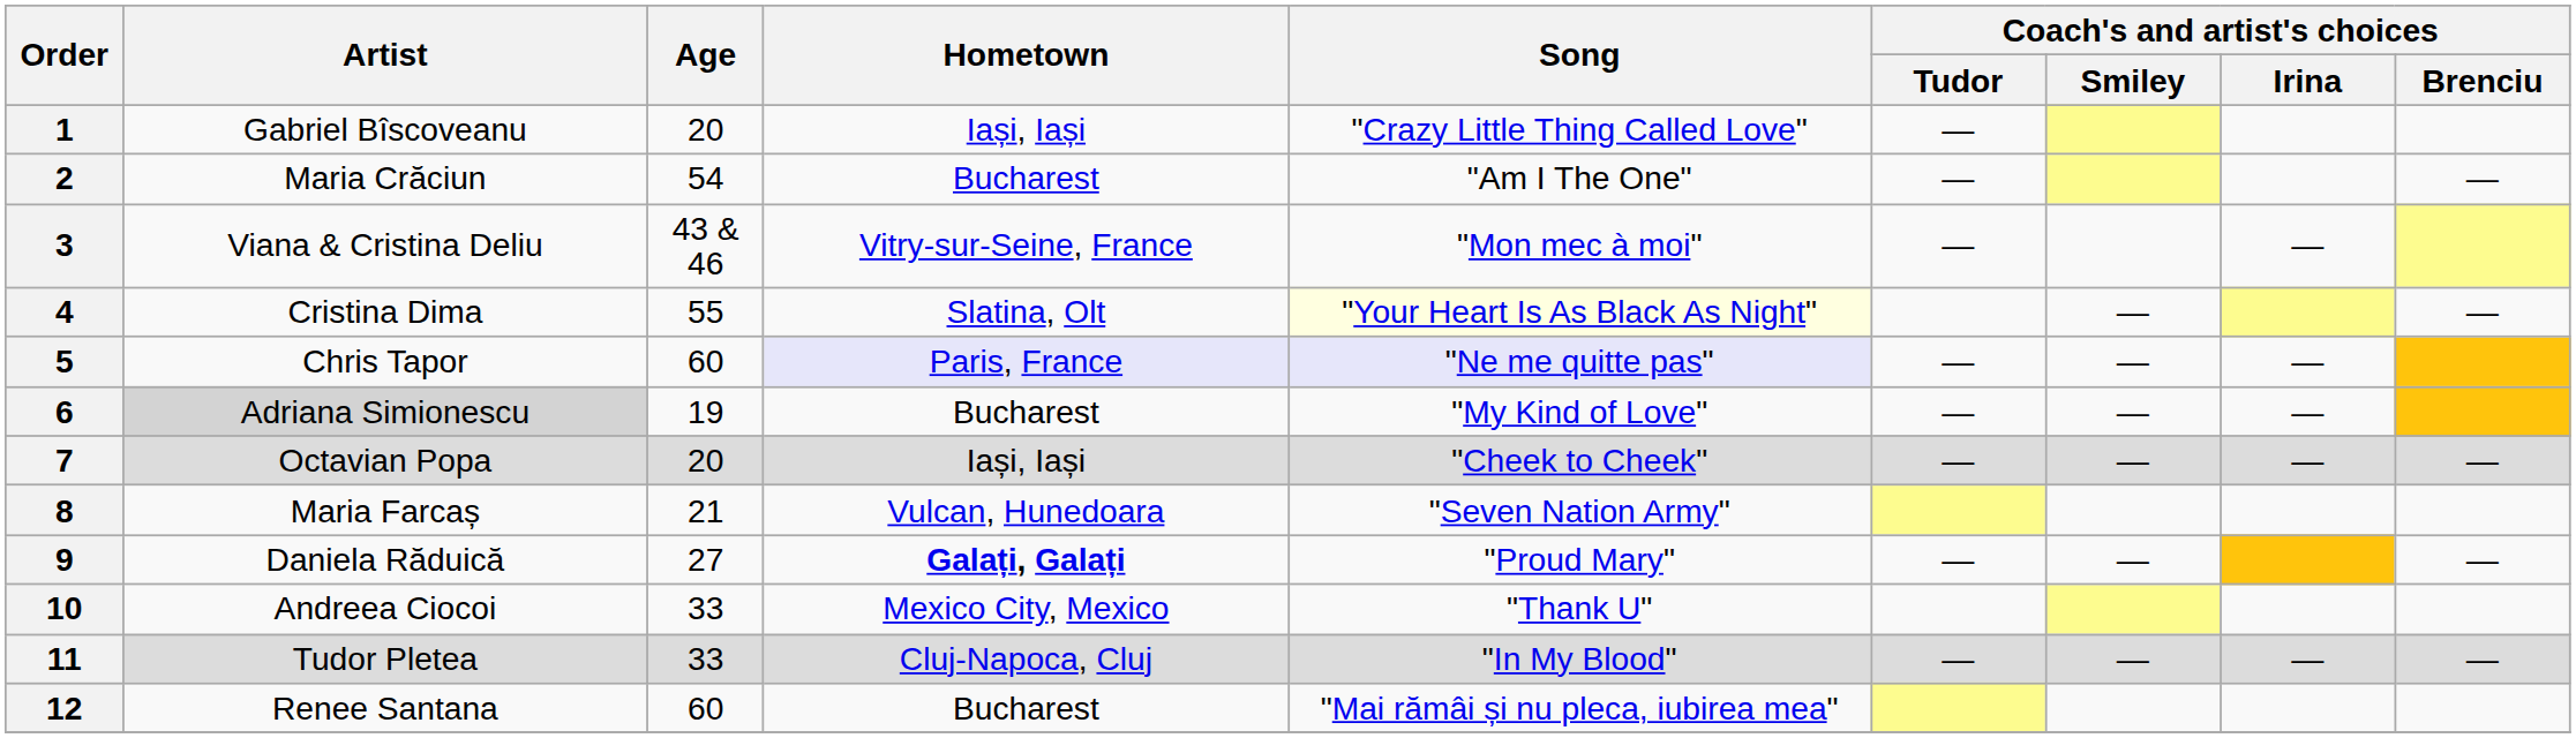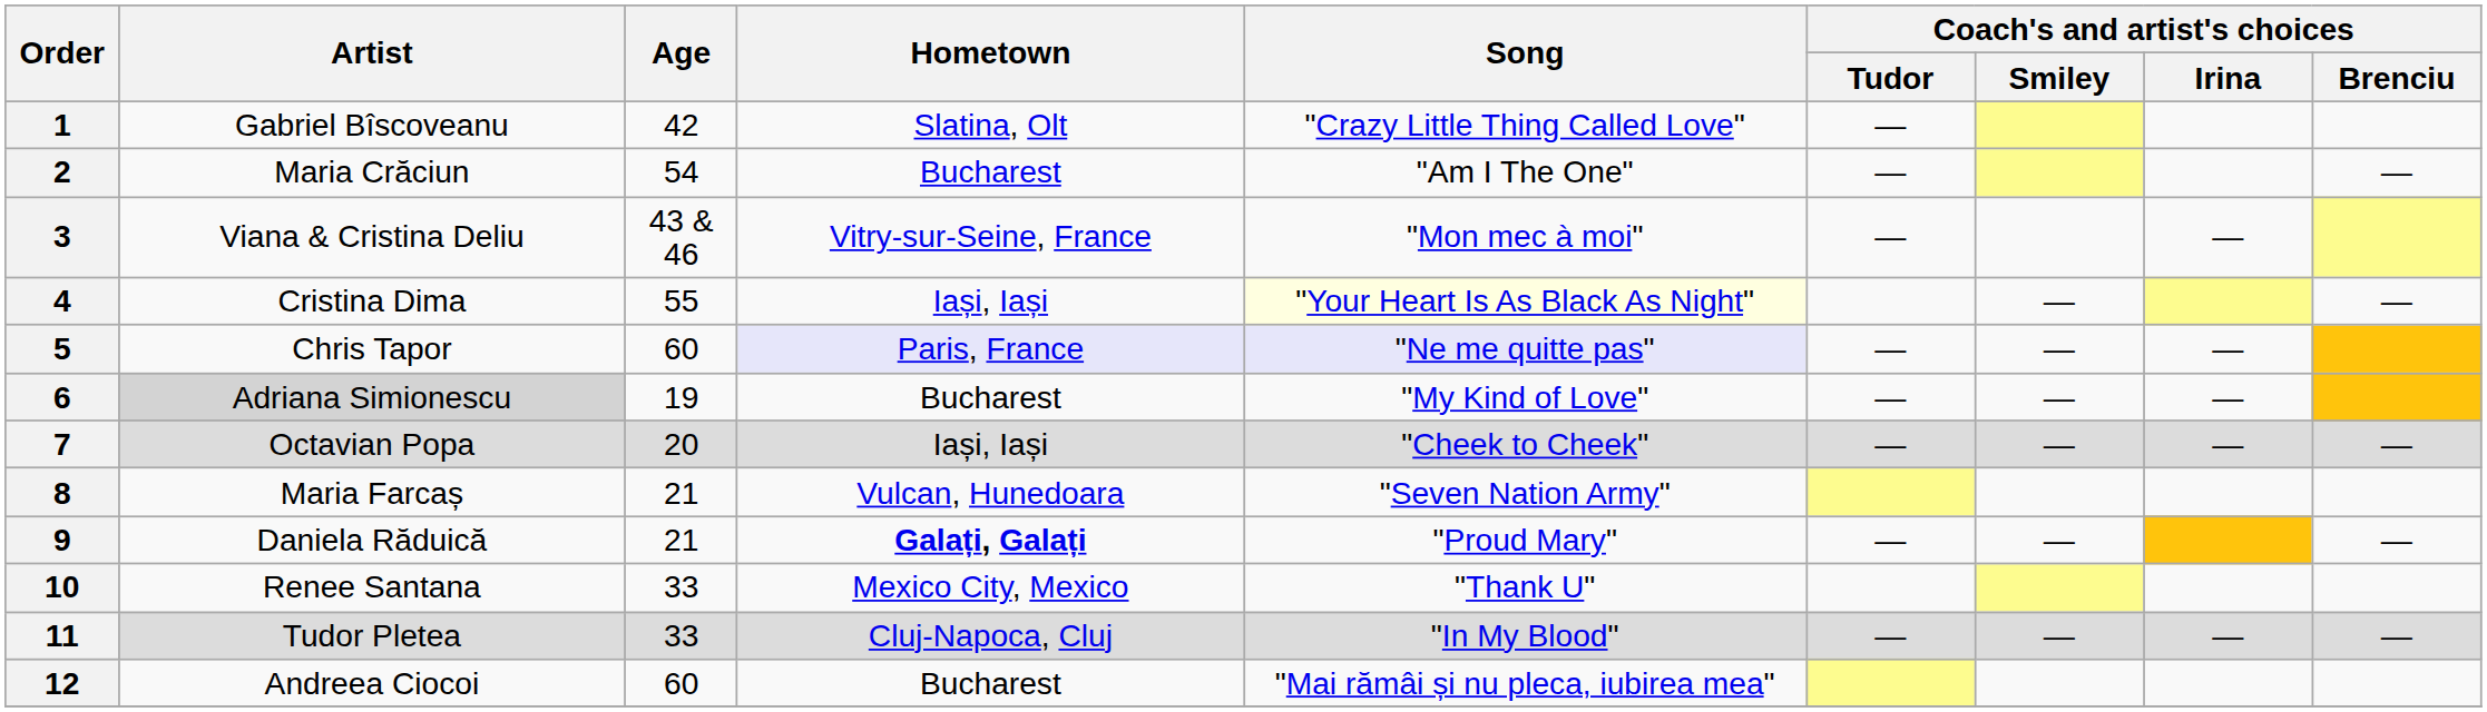 <table class="wikitable" style="text-align:center; line-height:17px; width:100%;">
 <tr>
 <th scope="col" rowspan="2" style="width:04%;">Order</th>
 <th scope="col" rowspan="2" style="width:18%;">Artist</th>
 <th scope="col" rowspan="2" style="width:04%;">Age</th>
 <th scope="col" rowspan="2" style="width:18%;">Hometown</th>
 <th scope="col" rowspan="2" style="width:20%;">Song</th>
 <th scope="col" colspan="4" style="width:24%;">Coach's and artist's choices</th>
 </tr>
 <tr>
 <th style="width:06%;">Tudor</th>
 <th style="width:06%;">Smiley</th>
 <th style="width:06%;">Irina</th>
 <th style="width:06%;">Brenciu</th>
 </tr>
 <tr>
 <th>1</th>
 <td>Gabriel Bîscoveanu</td>
-<td>20</td>
-<td><a href='#'>Iași</a>, <a href='#'>Iași</a></td>
+<td>42</td>
+<td><a href='#'>Slatina</a>, <a href='#'>Olt</a></td>
 <td>"<a href='#'>Crazy Little Thing Called Love</a>"</td>
 <td>—</td>
 <td style="background:#FDFC8F;"></td>
 <td></td>
 <td></td>
 </tr>
 <tr>
 <th>2</th>
 <td>Maria Crăciun</td>
 <td>54</td>
 <td><a href='#'>Bucharest</a></td>
 <td>"Am I The One"</td>
 <td>—</td>
 <td style="background:#FDFC8F;"></td>
 <td></td>
 <td>—</td>
 </tr>
 <tr>
 <th>3</th>
 <td>Viana & Cristina Deliu</td>
 <td>43 & 46</td>
 <td><a href='#'>Vitry-sur-Seine</a>, <a href='#'>France</a></td>
 <td>"<a href='#'>Mon mec à moi</a>"</td>
 <td>—</td>
 <td></td>
 <td>—</td>
 <td style="background:#FDFC8F;"></td>
 </tr>
 <tr>
 <th>4</th>
 <td>Cristina Dima</td>
 <td>55</td>
-<td><a href='#'>Slatina</a>, <a href='#'>Olt</a></td>
+<td><a href='#'>Iași</a>, <a href='#'>Iași</a></td>
 <td style="background: lightyellow;">"<a href='#'>Your Heart Is As Black As Night</a>"</td>
 <td></td>
 <td>—</td>
 <td style="background:#FDFC8F;"></td>
 <td>—</td>
 </tr>
 <tr>
 <th>5</th>
 <td>Chris Tapor</td>
 <td>60</td>
 <td style="background: lavender;"><a href='#'>Paris</a>, <a href='#'>France</a></td>
 <td style="background: lavender;">"<a href='#'>Ne me quitte pas</a>"</td>
 <td>—</td>
 <td>—</td>
 <td>—</td>
 <td style="background:#FFC40C;"></td>
 </tr>
 <tr>
 <th>6</th>
 <td style="background: lightgrey;">Adriana Simionescu</td>
 <td>19</td>
 <td>Bucharest</td>
 <td>"<a href='#'>My Kind of Love</a>"</td>
 <td>—</td>
 <td>—</td>
 <td>—</td>
 <td style="background:#FFC40C;"></td>
 </tr>
 <tr style="background:#DCDCDC;">
 <th>7</th>
 <td>Octavian Popa</td>
 <td>20</td>
 <td>Iași, Iași</td>
 <td>"<a href='#'>Cheek to Cheek</a>"</td>
 <td>—</td>
 <td>—</td>
 <td>—</td>
 <td>—</td>
 </tr>
 <tr>
 <th>8</th>
 <td>Maria Farcaș</td>
 <td>21</td>
 <td><a href='#'>Vulcan</a>, <a href='#'>Hunedoara</a></td>
 <td>"<a href='#'>Seven Nation Army</a>"</td>
 <td style="background:#FDFC8F;"></td>
 <td></td>
 <td></td>
 <td></td>
 </tr>
 <tr>
 <th>9</th>
 <td>Daniela Răduică</td>
-<td>27</td>
+<td>21</td>
 <td><strong><a href='#'>Galați</a>, <a href='#'>Galați</a></strong></td>
 <td>"<a href='#'>Proud Mary</a>"</td>
 <td>—</td>
 <td>—</td>
 <td style="background:#FFC40C;"></td>
 <td>—</td>
 </tr>
 <tr>
 <th>10</th>
-<td>Andreea Ciocoi</td>
+<td>Renee Santana</td>
 <td>33</td>
 <td><a href='#'>Mexico City</a>, <a href='#'>Mexico</a></td>
 <td>"<a href='#'>Thank U</a>"</td>
 <td></td>
 <td style="background:#FDFC8F;"></td>
 <td></td>
 <td></td>
 </tr>
 <tr style="background:#DCDCDC;">
 <th>11</th>
 <td>Tudor Pletea</td>
 <td>33</td>
 <td><a href='#'>Cluj-Napoca</a>, <a href='#'>Cluj</a></td>
 <td>"<a href='#'>In My Blood</a>"</td>
 <td>—</td>
 <td>—</td>
 <td>—</td>
 <td>—</td>
 </tr>
 <tr>
 <th>12</th>
-<td>Renee Santana</td>
+<td>Andreea Ciocoi</td>
 <td>60</td>
 <td>Bucharest</td>
 <td>"<a href='#'>Mai rămâi și nu pleca, iubirea mea</a>"</td>
 <td style="background:#FDFC8F;"></td>
 <td></td>
 <td></td>
 <td></td>
 </tr>
 <tr>
 </tr>
 </table>
